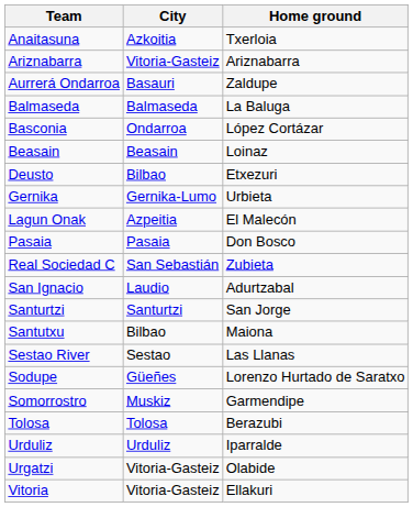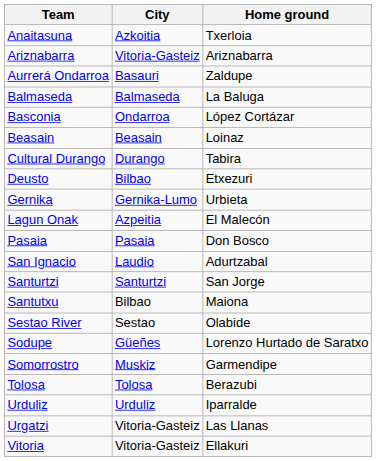 <table class="wikitable sortable">
 <tr>
 <th>Team</th>
 <th>City</th>
 <th>Home ground</th>
 </tr>
 <tr>
 <td><a href='#'>Anaitasuna</a></td>
 <td><a href='#'>Azkoitia</a></td>
 <td>Txerloia</td>
 </tr>
 <tr>
 <td><a href='#'>Ariznabarra</a></td>
 <td><a href='#'>Vitoria-Gasteiz</a></td>
 <td>Ariznabarra</td>
 </tr>
 <tr>
 <td><a href='#'>Aurrerá Ondarroa</a></td>
 <td><a href='#'>Basauri</a></td>
 <td>Zaldupe</td>
 </tr>
 <tr>
 <td><a href='#'>Balmaseda</a></td>
 <td><a href='#'>Balmaseda</a></td>
 <td>La Baluga</td>
 </tr>
 <tr>
 <td><a href='#'>Basconia</a></td>
 <td><a href='#'>Ondarroa</a></td>
 <td>López Cortázar</td>
 </tr>
 <tr>
 <td><a href='#'>Beasain</a></td>
 <td><a href='#'>Beasain</a></td>
 <td>Loinaz</td>
 </tr>
 <tr>
+<td><a href='#'>Cultural Durango</a></td>
+<td><a href='#'>Durango</a></td>
+<td>Tabira</td>
+</tr>
+<tr>
 <td><a href='#'>Deusto</a></td>
 <td><a href='#'>Bilbao</a></td>
 <td>Etxezuri</td>
 </tr>
 <tr>
 <td><a href='#'>Gernika</a></td>
 <td><a href='#'>Gernika-Lumo</a></td>
 <td>Urbieta</td>
 </tr>
 <tr>
 <td><a href='#'>Lagun Onak</a></td>
 <td><a href='#'>Azpeitia</a></td>
 <td>El Malecón</td>
 </tr>
 <tr>
 <td><a href='#'>Pasaia</a></td>
 <td><a href='#'>Pasaia</a></td>
 <td>Don Bosco</td>
 </tr>
 <tr>
-<td><a href='#'>Real Sociedad C</a></td>
-<td><a href='#'>San Sebastián</a></td>
-<td><a href='#'>Zubieta</a></td>
-</tr>
-<tr>
 <td><a href='#'>San Ignacio</a></td>
 <td><a href='#'>Laudio</a></td>
 <td>Adurtzabal</td>
 </tr>
 <tr>
 <td><a href='#'>Santurtzi</a></td>
 <td><a href='#'>Santurtzi</a></td>
 <td>San Jorge</td>
 </tr>
 <tr>
 <td><a href='#'>Santutxu</a></td>
 <td>Bilbao</td>
 <td>Maiona</td>
 </tr>
 <tr>
 <td><a href='#'>Sestao River</a></td>
 <td>Sestao</td>
-<td>Las Llanas</td>
+<td>Olabide</td>
 </tr>
 <tr>
 <td><a href='#'>Sodupe</a></td>
 <td><a href='#'>Güeñes</a></td>
 <td>Lorenzo Hurtado de Saratxo</td>
 </tr>
 <tr>
 <td><a href='#'>Somorrostro</a></td>
 <td><a href='#'>Muskiz</a></td>
 <td>Garmendipe</td>
 </tr>
 <tr>
 <td><a href='#'>Tolosa</a></td>
 <td><a href='#'>Tolosa</a></td>
 <td>Berazubi</td>
 </tr>
 <tr>
 <td><a href='#'>Urduliz</a></td>
 <td><a href='#'>Urduliz</a></td>
 <td>Iparralde</td>
 </tr>
 <tr>
 <td><a href='#'>Urgatzi</a></td>
 <td>Vitoria-Gasteiz</td>
-<td>Olabide</td>
+<td>Las Llanas</td>
 </tr>
 <tr>
 <td><a href='#'>Vitoria</a></td>
 <td>Vitoria-Gasteiz</td>
 <td>Ellakuri</td>
 </tr>
 </table>
